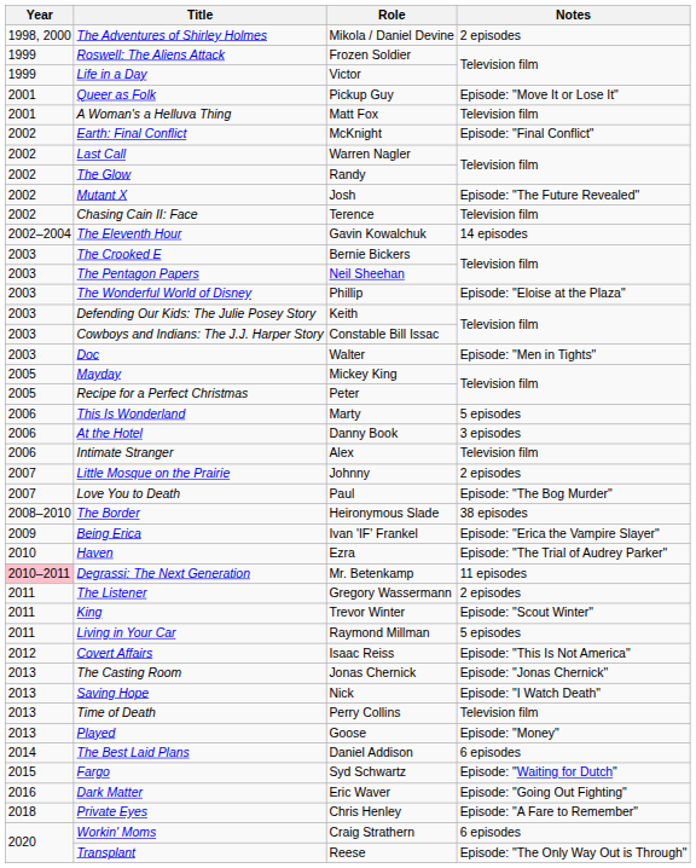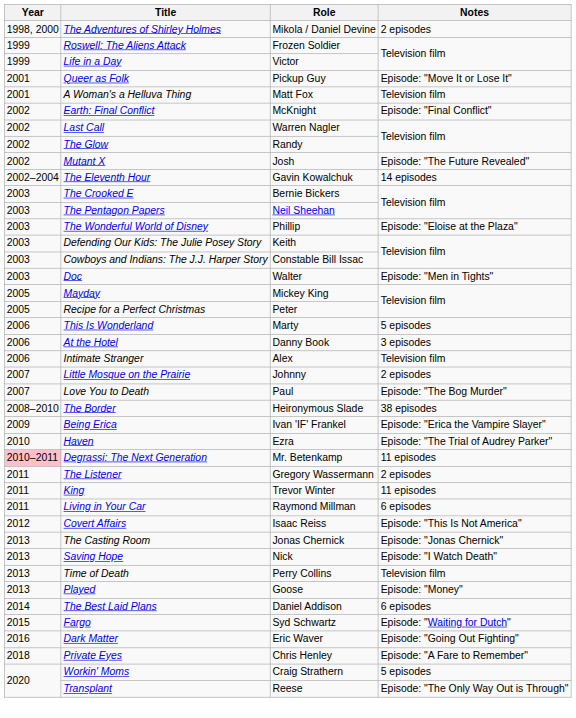 <table class="wikitable sortable">
 <tr>
 <th>Year</th>
 <th>Title</th>
 <th>Role</th>
 <th class="unsortable">Notes</th>
 </tr>
 <tr>
 <td>1998, 2000</td>
 <td data-sort-value="Adventures of Shirley Holmes, The"><em><a href='#'>The Adventures of Shirley Holmes</a></em></td>
 <td>Mikola / Daniel Devine</td>
 <td>2 episodes</td>
 </tr>
 <tr>
 <td>1999</td>
 <td><em><a href='#'>Roswell: The Aliens Attack</a></em></td>
 <td>Frozen Soldier</td>
 <td rowspan="2">Television film</td>
 </tr>
 <tr>
 <td>1999</td>
 <td><a href='#'><em>Life in a Day</em></a></td>
 <td>Victor</td>
 </tr>
 <tr>
 <td>2001</td>
 <td><a href='#'><em>Queer as Folk</em></a></td>
 <td>Pickup Guy</td>
 <td>Episode: "Move It or Lose It"</td>
 </tr>
 <tr>
 <td>2001</td>
 <td data-sort-value="Woman's a Helluva Thing, A"><em>A Woman's a Helluva Thing</em></td>
 <td>Matt Fox</td>
 <td>Television film</td>
 </tr>
 <tr>
 <td>2002</td>
 <td><em><a href='#'>Earth: Final Conflict</a></em></td>
 <td>McKnight</td>
 <td>Episode: "Final Conflict"</td>
 </tr>
 <tr>
 <td>2002</td>
 <td><a href='#'><em>Last Call</em></a></td>
 <td>Warren Nagler</td>
 <td rowspan="2">Television film</td>
 </tr>
 <tr>
 <td>2002</td>
 <td data-sort-value="Glow, The"><a href='#'><em>The Glow</em></a></td>
 <td>Randy</td>
 </tr>
 <tr>
 <td>2002</td>
 <td><a href='#'><em>Mutant X</em></a></td>
 <td>Josh</td>
 <td>Episode: "The Future Revealed"</td>
-</tr>
-<tr>
-<td>2002</td>
-<td><em>Chasing Cain II: Face</em></td>
-<td>Terence</td>
-<td>Television film</td>
 </tr>
 <tr>
 <td>2002–2004</td>
 <td data-sort-value="Eleventh Hour, The"><a href='#'><em>The Eleventh Hour</em></a></td>
 <td>Gavin Kowalchuk</td>
 <td>14 episodes</td>
 </tr>
 <tr>
 <td>2003</td>
 <td data-sort-value="Crooked E, The"><a href='#'><em>The Crooked E</em></a></td>
 <td>Bernie Bickers</td>
 <td rowspan="2">Television film</td>
 </tr>
 <tr>
 <td>2003</td>
 <td data-sort-value="Pentagon Papers, The"><a href='#'><em>The Pentagon Papers</em></a></td>
 <td><a href='#'>Neil Sheehan</a></td>
 </tr>
 <tr>
 <td>2003</td>
 <td data-sort-value="Wonderful World of Disney, The"><em><a href='#'>The Wonderful World of Disney</a></em></td>
 <td>Phillip</td>
 <td>Episode: "Eloise at the Plaza"</td>
 </tr>
 <tr>
 <td>2003</td>
 <td><em>Defending Our Kids: The Julie Posey Story</em></td>
 <td>Keith</td>
 <td rowspan="2">Television film</td>
 </tr>
 <tr>
 <td>2003</td>
 <td><em>Cowboys and Indians: The J.J. Harper Story</em></td>
 <td>Constable Bill Issac</td>
 </tr>
 <tr>
 <td>2003</td>
 <td><a href='#'><em>Doc</em></a></td>
 <td>Walter</td>
 <td>Episode: "Men in Tights"</td>
 </tr>
 <tr>
 <td>2005</td>
 <td><a href='#'><em>Mayday</em></a></td>
 <td>Mickey King</td>
 <td rowspan="2">Television film</td>
 </tr>
 <tr>
 <td>2005</td>
 <td><em>Recipe for a Perfect Christmas</em></td>
 <td>Peter</td>
 </tr>
 <tr>
 <td>2006</td>
 <td><em><a href='#'>This Is Wonderland</a></em></td>
 <td>Marty</td>
 <td>5 episodes</td>
 </tr>
 <tr>
 <td>2006</td>
 <td><em><a href='#'>At the Hotel</a></em></td>
 <td>Danny Book</td>
 <td>3 episodes</td>
 </tr>
 <tr>
 <td>2006</td>
 <td><em>Intimate Stranger</em></td>
 <td>Alex</td>
 <td>Television film</td>
 </tr>
 <tr>
 <td>2007</td>
 <td><em><a href='#'>Little Mosque on the Prairie</a></em></td>
 <td>Johnny</td>
 <td>2 episodes</td>
 </tr>
 <tr>
 <td>2007</td>
 <td><em>Love You to Death</em></td>
 <td>Paul</td>
 <td>Episode: "The Bog Murder"</td>
 </tr>
 <tr>
 <td>2008–2010</td>
 <td data-sort-value="Border, The"><a href='#'><em>The Border</em></a></td>
 <td>Heironymous Slade</td>
 <td>38 episodes</td>
 </tr>
 <tr>
 <td>2009</td>
 <td><em><a href='#'>Being Erica</a></em></td>
 <td>Ivan 'IF' Frankel</td>
 <td>Episode: "Erica the Vampire Slayer"</td>
 </tr>
 <tr>
 <td>2010</td>
 <td><a href='#'><em>Haven</em></a></td>
 <td>Ezra</td>
 <td>Episode: "The Trial of Audrey Parker"</td>
 </tr>
 <tr>
 <td style="background: pink;">2010–2011</td>
 <td><em><a href='#'>Degrassi: The Next Generation</a></em></td>
 <td>Mr. Betenkamp</td>
 <td>11 episodes</td>
 </tr>
 <tr>
 <td>2011</td>
 <td data-sort-value="Listener, The"><a href='#'><em>The Listener</em></a></td>
 <td>Gregory Wassermann</td>
 <td>2 episodes</td>
 </tr>
 <tr>
 <td>2011</td>
 <td><a href='#'><em>King</em></a></td>
 <td>Trevor Winter</td>
-<td>Episode: "Scout Winter"</td>
+<td>11 episodes</td>
 </tr>
 <tr>
 <td>2011</td>
 <td><em><a href='#'>Living in Your Car</a></em></td>
 <td>Raymond Millman</td>
-<td>5 episodes</td>
+<td>6 episodes</td>
 </tr>
 <tr>
 <td>2012</td>
 <td><em><a href='#'>Covert Affairs</a></em></td>
 <td>Isaac Reiss</td>
 <td>Episode: "This Is Not America"</td>
 </tr>
 <tr>
 <td>2013</td>
 <td data-sort-value="Casting Room, The"><em>The Casting Room</em></td>
 <td>Jonas Chernick</td>
 <td>Episode: "Jonas Chernick"</td>
 </tr>
 <tr>
 <td>2013</td>
 <td><em><a href='#'>Saving Hope</a></em></td>
 <td>Nick</td>
 <td>Episode: "I Watch Death"</td>
 </tr>
 <tr>
 <td>2013</td>
 <td><em>Time of Death</em></td>
 <td>Perry Collins</td>
 <td>Television film</td>
 </tr>
 <tr>
 <td>2013</td>
 <td><a href='#'><em>Played</em></a></td>
 <td>Goose</td>
 <td>Episode: "Money"</td>
 </tr>
 <tr>
 <td>2014</td>
 <td data-sort-value="Best Laid Plans, The"><a href='#'><em>The Best Laid Plans</em></a></td>
 <td>Daniel Addison</td>
 <td>6 episodes</td>
 </tr>
 <tr>
 <td>2015</td>
 <td><a href='#'><em>Fargo</em></a></td>
 <td>Syd Schwartz</td>
 <td>Episode: "<a href='#'>Waiting for Dutch</a>"</td>
 </tr>
 <tr>
 <td>2016</td>
 <td><a href='#'><em>Dark Matter</em></a></td>
 <td>Eric Waver</td>
 <td>Episode: "Going Out Fighting"</td>
 </tr>
 <tr>
 <td>2018</td>
 <td><a href='#'><em>Private Eyes</em></a></td>
 <td>Chris Henley</td>
 <td>Episode: "A Fare to Remember"</td>
 </tr>
 <tr>
 <td rowspan="2">2020</td>
 <td><em><a href='#'>Workin' Moms</a></em></td>
 <td>Craig Strathern</td>
-<td>6 episodes</td>
+<td>5 episodes</td>
 </tr>
 <tr>
 <td><a href='#'><em>Transplant</em></a></td>
 <td>Reese</td>
 <td>Episode: "The Only Way Out is Through"</td>
 </tr>
 </table>
